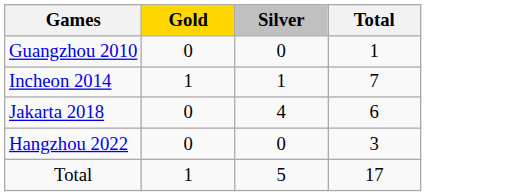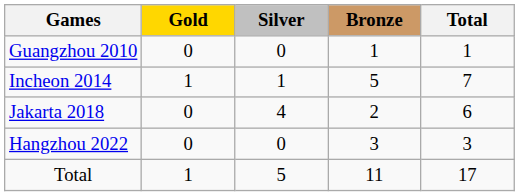 <table class="wikitable" style="text-align:center; font-size:90%;">
 <tr>
 <th>Games</th>
 <td style="background:gold; width:4.5em; font-weight:bold;">Gold</td>
 <td style="background:silver; width:4.5em; font-weight:bold;">Silver</td>
+<td style="background:#cc9966; width:4.5em; font-weight:bold;">Bronze</td>
 <th style="width:4.5em; font-weight:bold;">Total</th>
 </tr>
 <tr>
 <td align=left> <a href='#'>Guangzhou 2010</a></td>
 <td>0</td>
 <td>0</td>
 <td>1</td>
+<td>1</td>
 </tr>
 <tr>
 <td align=left><a href='#'>Incheon 2014</a></td>
 <td>1</td>
 <td>1</td>
+<td>5</td>
 <td>7</td>
 </tr>
 <tr>
 <td align=left><a href='#'>Jakarta 2018</a></td>
 <td>0</td>
 <td>4</td>
+<td>2</td>
 <td>6</td>
 </tr>
 <tr>
 <td align=left> <a href='#'>Hangzhou 2022</a></td>
 <td>0</td>
 <td>0</td>
 <td>3</td>
+<td>3</td>
 </tr>
 <tr>
 <td>Total</td>
 <td>1</td>
 <td>5</td>
+<td>11</td>
 <td>17</td>
 </tr>
 </table>
